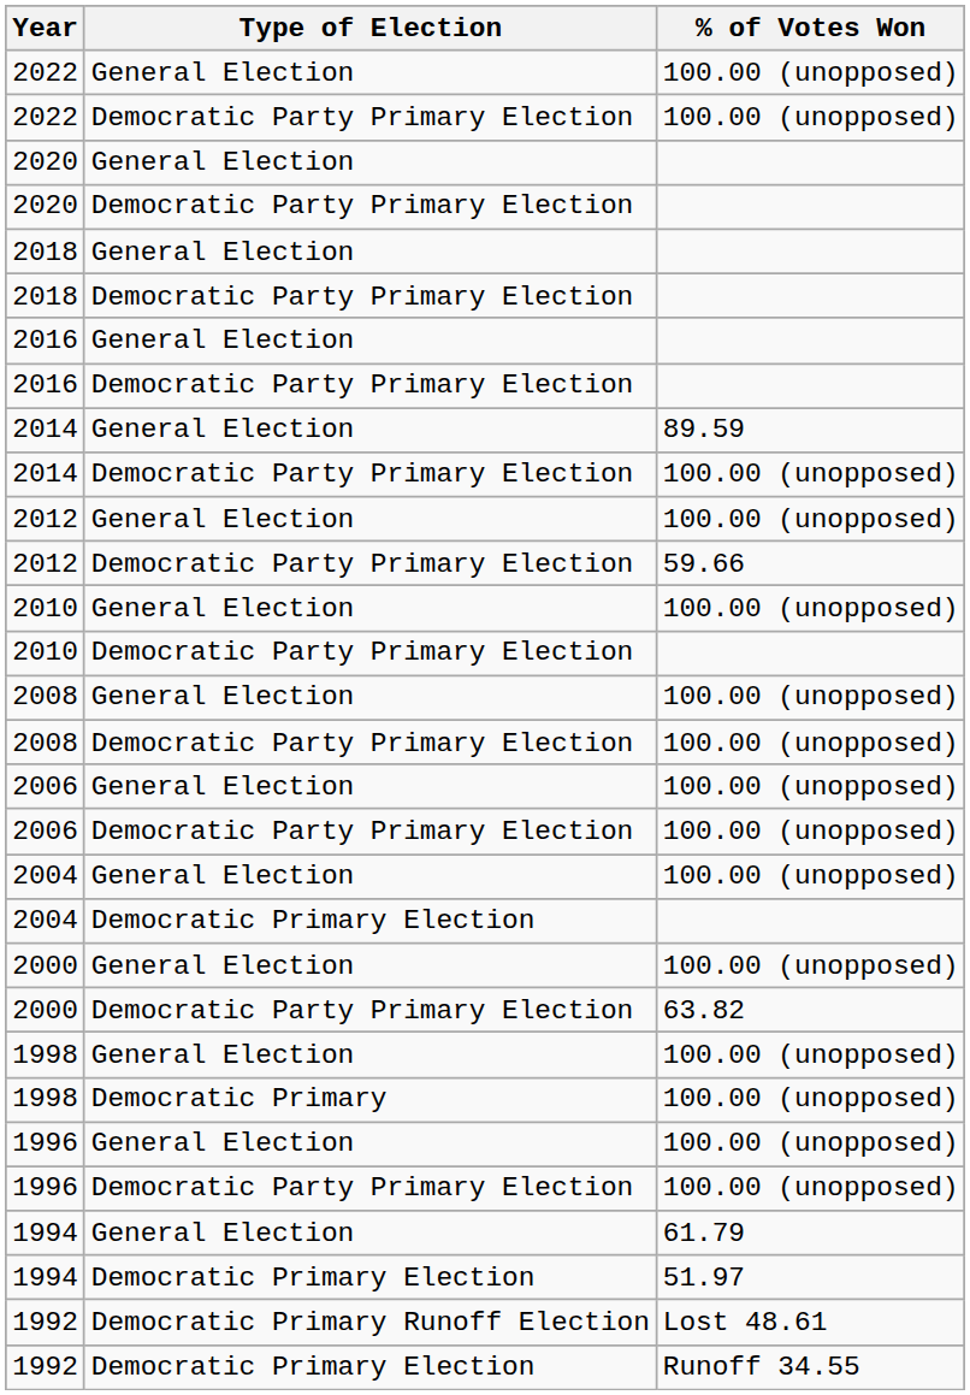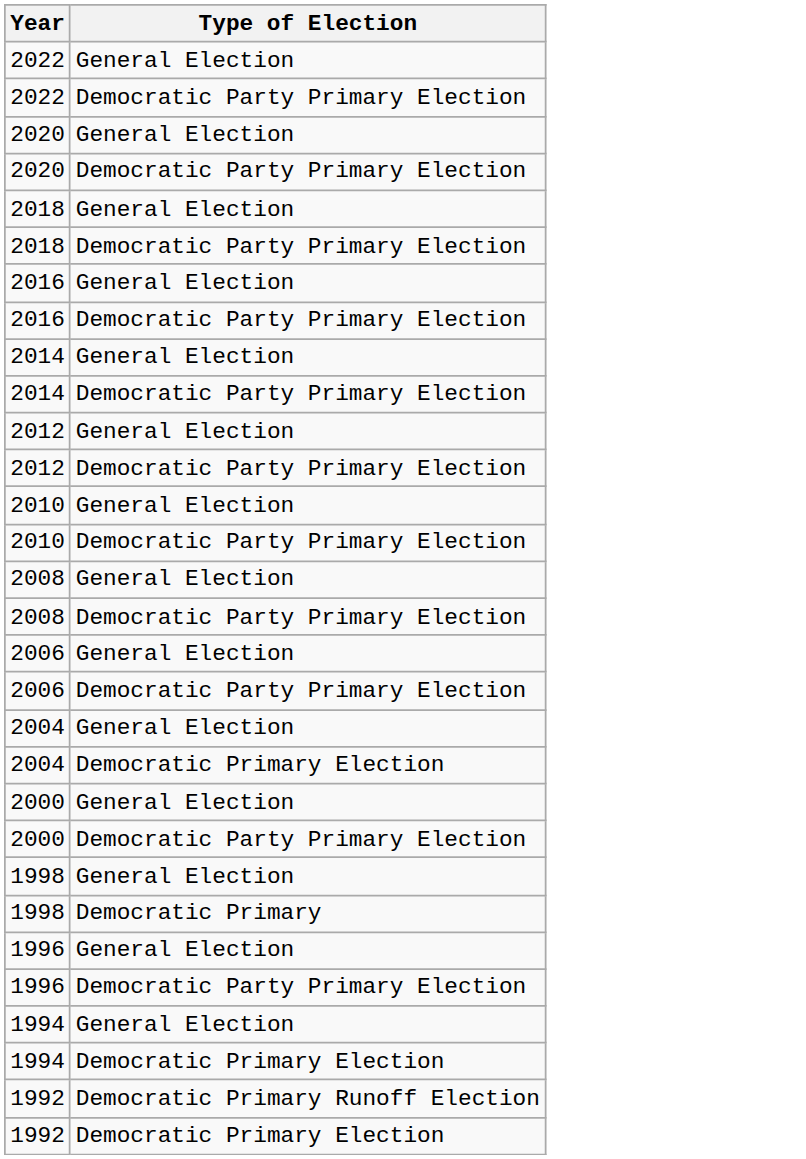 <table class="wikitable">
 <tr>
 <th>Year</th>
 <th>Type of Election</th>
-<th>% of Votes Won</th>
 </tr>
 <tr>
 <td>2022</td>
 <td>General Election</td>
-<td>100.00 (unopposed)</td>
 </tr>
 <tr>
 <td>2022</td>
 <td>Democratic Party Primary Election</td>
-<td>100.00 (unopposed)</td>
 </tr>
 <tr>
 <td>2020</td>
 <td>General Election</td>
-<td></td>
 </tr>
 <tr>
 <td>2020</td>
 <td>Democratic Party Primary Election</td>
-<td></td>
 </tr>
 <tr>
 <td>2018</td>
 <td>General Election</td>
-<td></td>
 </tr>
 <tr>
 <td>2018</td>
 <td>Democratic Party Primary Election</td>
-<td></td>
 </tr>
 <tr>
 <td>2016</td>
 <td>General Election</td>
-<td></td>
 </tr>
 <tr>
 <td>2016</td>
 <td>Democratic Party Primary Election</td>
-<td></td>
 </tr>
 <tr>
 <td>2014</td>
 <td>General Election</td>
-<td>89.59</td>
 </tr>
 <tr>
 <td>2014</td>
 <td>Democratic Party Primary Election</td>
-<td>100.00 (unopposed)</td>
 </tr>
 <tr>
 <td>2012</td>
 <td>General Election</td>
-<td>100.00 (unopposed)</td>
 </tr>
 <tr>
 <td>2012</td>
 <td>Democratic Party Primary Election</td>
-<td>59.66</td>
 </tr>
 <tr>
 <td>2010</td>
 <td>General Election</td>
-<td>100.00 (unopposed)</td>
 </tr>
 <tr>
 <td>2010</td>
 <td>Democratic Party Primary Election</td>
-<td></td>
 </tr>
 <tr>
 <td>2008</td>
 <td>General Election</td>
-<td>100.00 (unopposed)</td>
 </tr>
 <tr>
 <td>2008</td>
 <td>Democratic Party Primary Election</td>
-<td>100.00 (unopposed)</td>
 </tr>
 <tr>
 <td>2006</td>
 <td>General Election</td>
-<td>100.00 (unopposed)</td>
 </tr>
 <tr>
 <td>2006</td>
 <td>Democratic Party Primary Election</td>
-<td>100.00 (unopposed)</td>
 </tr>
 <tr>
 <td>2004</td>
 <td>General Election</td>
-<td>100.00 (unopposed)</td>
 </tr>
 <tr>
 <td>2004</td>
 <td>Democratic Primary Election</td>
-<td></td>
 </tr>
 <tr>
 <td>2000</td>
 <td>General Election</td>
-<td>100.00 (unopposed)</td>
 </tr>
 <tr>
 <td>2000</td>
 <td>Democratic Party Primary Election</td>
-<td>63.82 </td>
 </tr>
 <tr>
 <td>1998</td>
 <td>General Election</td>
-<td>100.00 (unopposed)</td>
 </tr>
 <tr>
 <td>1998</td>
 <td>Democratic Primary</td>
-<td>100.00 (unopposed)</td>
 </tr>
 <tr>
 <td>1996</td>
 <td>General Election</td>
-<td>100.00 (unopposed)</td>
 </tr>
 <tr>
 <td>1996</td>
 <td>Democratic Party Primary Election</td>
-<td>100.00 (unopposed)</td>
 </tr>
 <tr>
 <td>1994</td>
 <td>General Election</td>
-<td>61.79</td>
 </tr>
 <tr>
 <td>1994</td>
 <td>Democratic Primary Election</td>
-<td>51.97</td>
 </tr>
 <tr>
 <td>1992</td>
 <td>Democratic Primary Runoff Election</td>
-<td>Lost 48.61</td>
 </tr>
 <tr>
 <td>1992</td>
 <td>Democratic Primary Election</td>
-<td>Runoff 34.55</td>
 </tr>
 </table>
